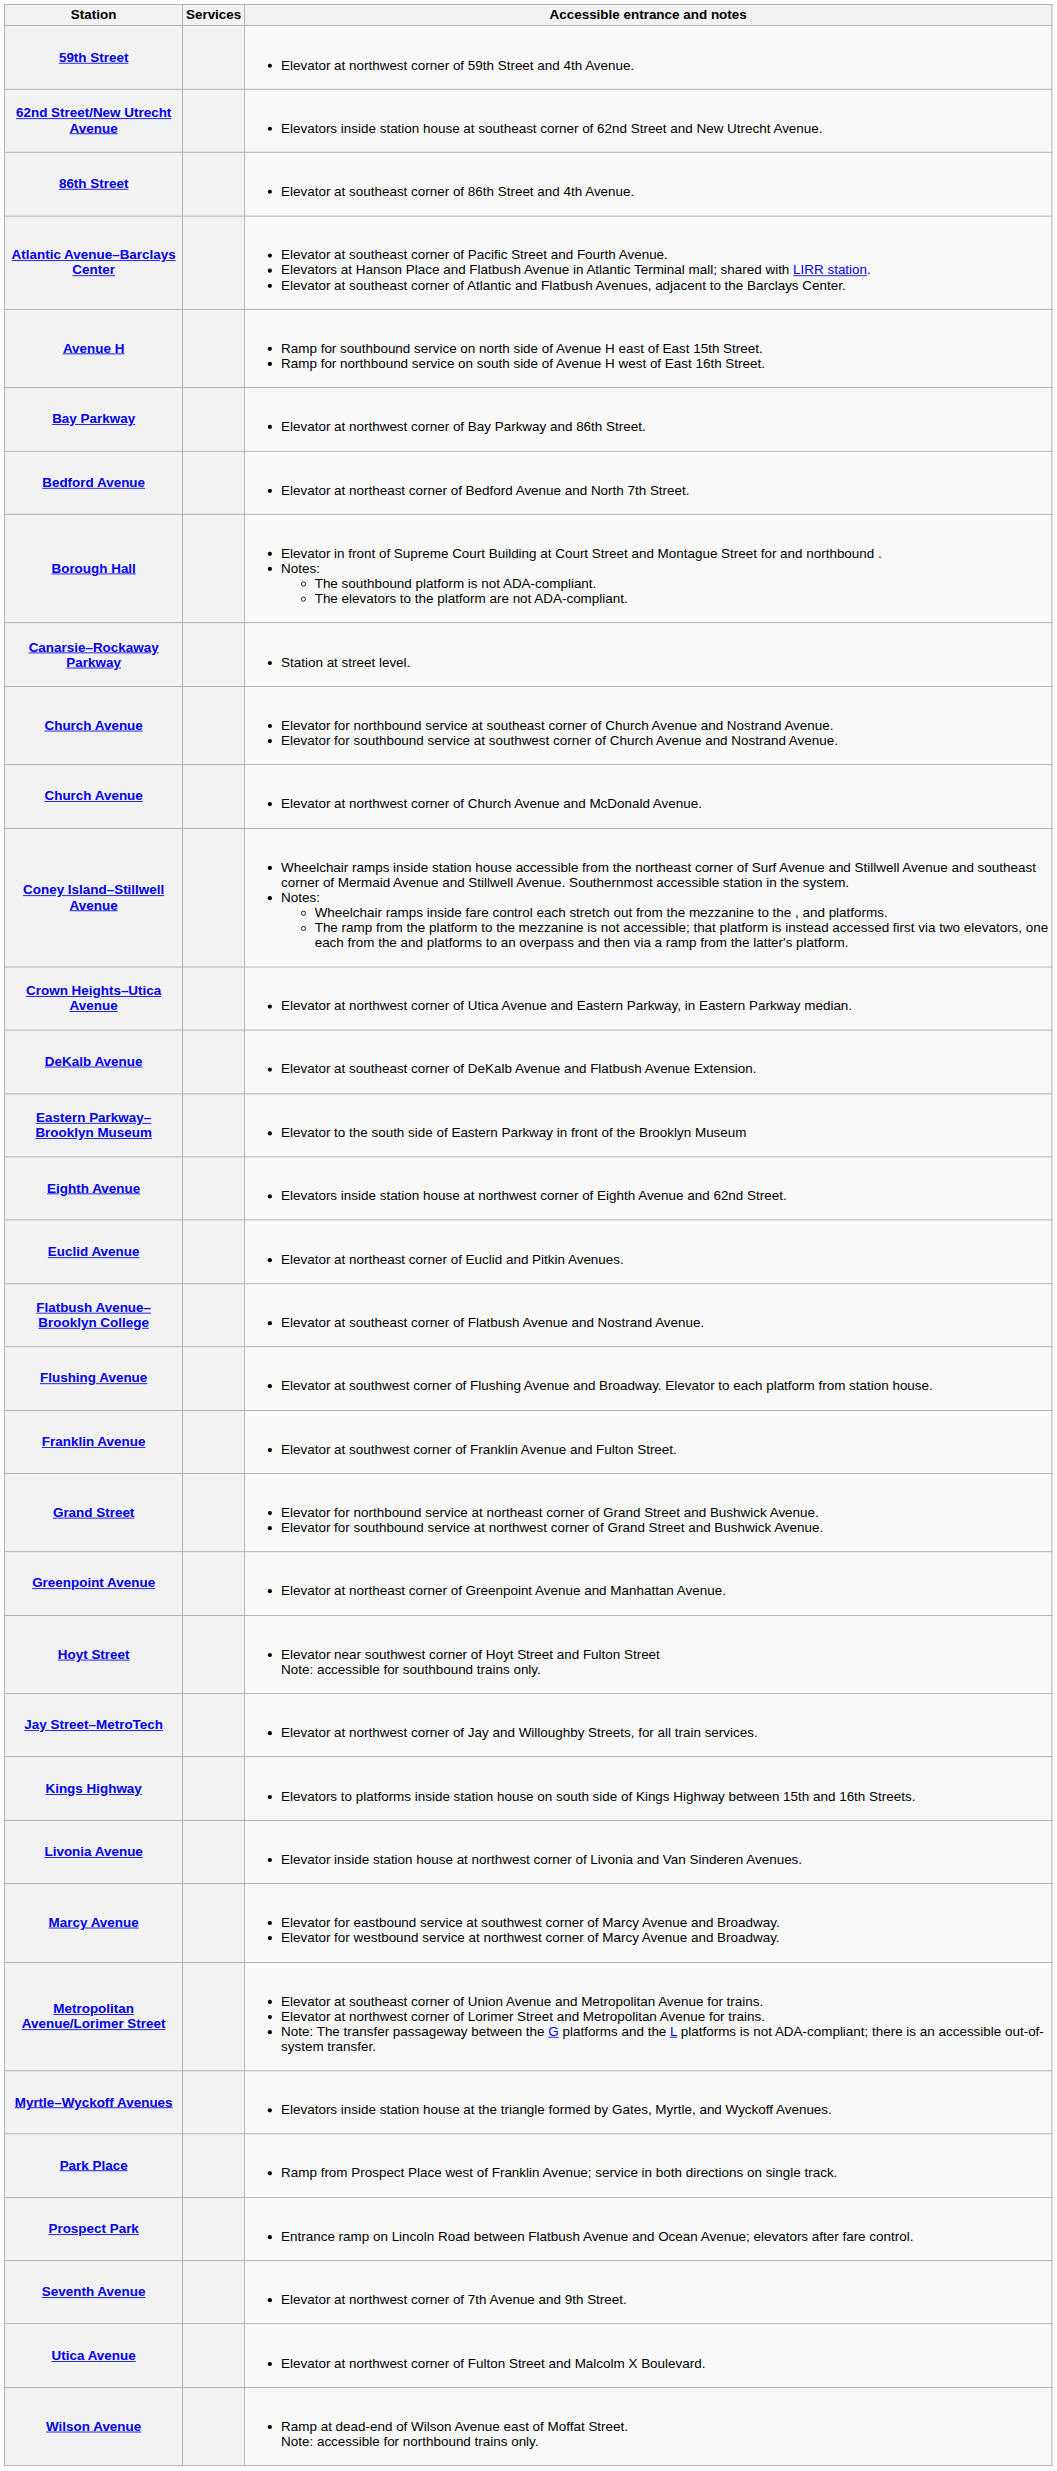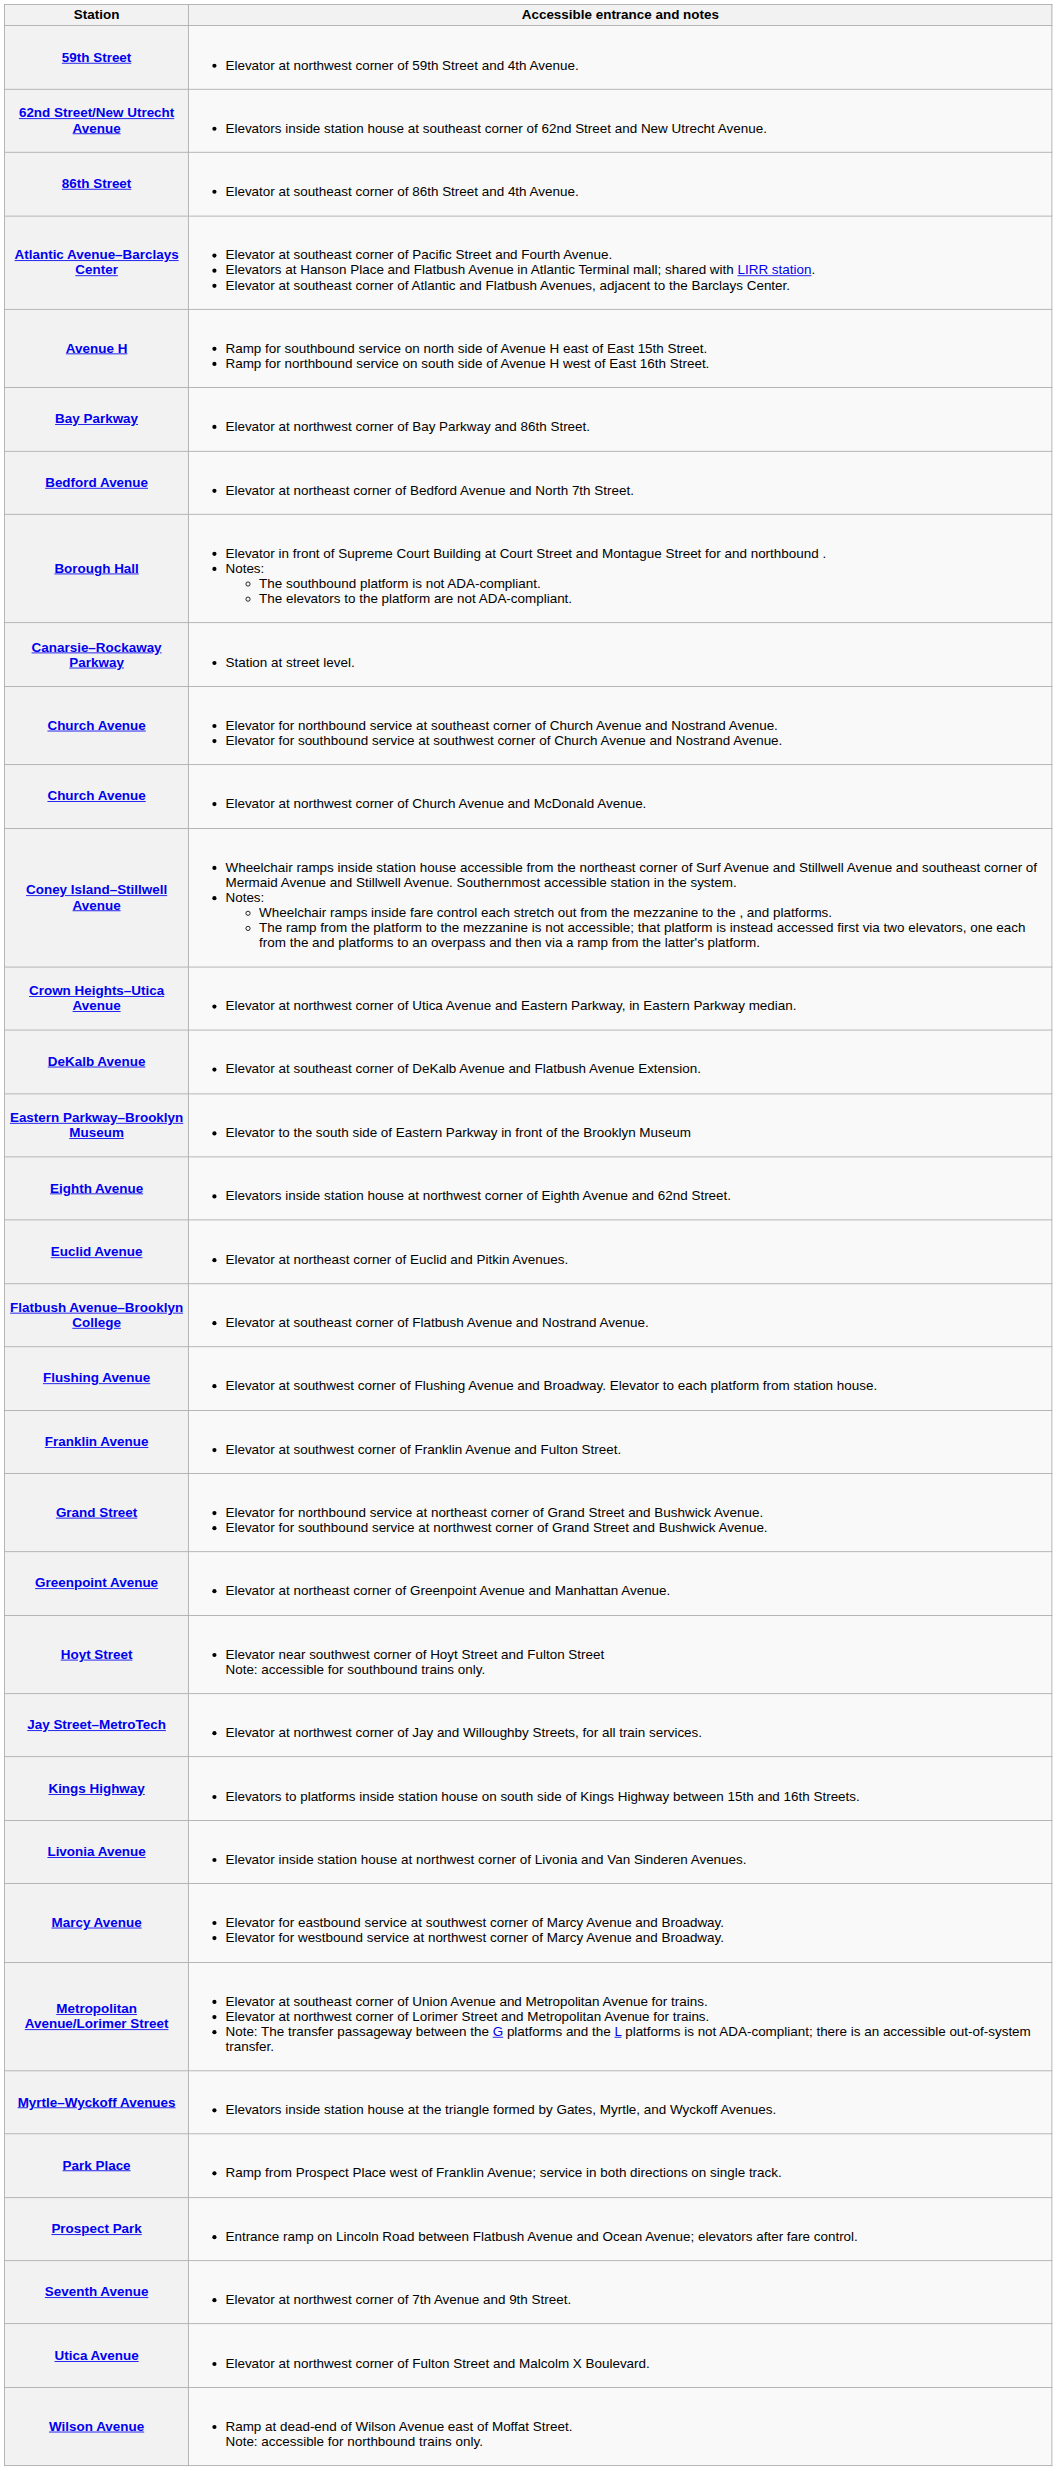 <table class="wikitable mw-collapsible sortable">
 <tr>
 <th>Station</th>
-<th>Services</th>
 <th class="unsortable">Accessible entrance and notes</th>
 </tr>
 <tr>
 <th><a href='#'>59th Street</a></th>
-<th></th>
 <td><br><ul><li>Elevator at northwest corner of 59th Street and 4th Avenue.</li></ul></td>
 </tr>
 <tr>
 <th><a href='#'>62nd Street/New Utrecht Avenue</a></th>
-<th></th>
 <td><br><ul><li>Elevators inside station house at southeast corner of 62nd Street and New Utrecht Avenue.</li></ul></td>
 </tr>
 <tr>
 <th><a href='#'>86th Street</a></th>
-<th></th>
 <td><br><ul><li>Elevator at southeast corner of 86th Street and 4th Avenue.</li></ul></td>
 </tr>
 <tr>
 <th><a href='#'>Atlantic Avenue–Barclays Center</a></th>
-<th><br><br></th>
 <td><br><ul><li>Elevator at southeast corner of Pacific Street and Fourth Avenue.</li><li>Elevators at Hanson Place and Flatbush Avenue in Atlantic Terminal mall; shared with <a href='#'>LIRR station</a>.</li><li>Elevator at southeast corner of Atlantic and Flatbush Avenues, adjacent to the Barclays Center.</li></ul></td>
 </tr>
 <tr>
 <th><a href='#'>Avenue H</a></th>
-<th></th>
 <td><br><ul><li>Ramp for southbound service on north side of Avenue H east of East 15th Street.</li><li>Ramp for northbound service on south side of Avenue H west of East 16th Street.</li></ul></td>
 </tr>
 <tr>
 <th><a href='#'>Bay Parkway</a></th>
-<th></th>
 <td><br><ul><li>Elevator at northwest corner of Bay Parkway and 86th Street.</li></ul></td>
 </tr>
 <tr>
 <th><a href='#'>Bedford Avenue</a></th>
-<th></th>
 <td><br><ul><li>Elevator at northeast corner of Bedford Avenue and North 7th Street.</li></ul></td>
 </tr>
 <tr>
 <th><a href='#'>Borough Hall</a></th>
-<th></th>
 <td><br><ul><li>Elevator in front of Supreme Court Building at Court Street and Montague Street for  and northbound .</li><li>Notes:<ul><li>The southbound  platform is not ADA-compliant.</li><li>The elevators to the  platform are not ADA-compliant.</li></ul></li></ul></td>
 </tr>
 <tr>
 <th><a href='#'>Canarsie–Rockaway Parkway</a></th>
-<th></th>
 <td><br><ul><li>Station at street level.</li></ul></td>
 </tr>
 <tr>
 <th><a href='#'>Church Avenue</a></th>
-<th></th>
 <td><br><ul><li>Elevator for northbound service at southeast corner of Church Avenue and Nostrand Avenue.</li><li>Elevator for southbound service at southwest corner of Church Avenue and Nostrand Avenue.</li></ul></td>
 </tr>
 <tr>
 <th><a href='#'>Church Avenue</a></th>
-<th></th>
 <td><br><ul><li>Elevator at northwest corner of Church Avenue and McDonald Avenue.</li></ul></td>
 </tr>
 <tr>
 <th><a href='#'>Coney Island–Stillwell Avenue</a></th>
-<th></th>
 <td><br><ul><li>Wheelchair ramps inside station house accessible from the northeast corner of Surf Avenue and Stillwell Avenue and southeast corner of Mermaid Avenue and Stillwell Avenue. Southernmost accessible station in the system.</li><li>Notes:<ul><li>Wheelchair ramps inside fare control each stretch out from the mezzanine to the ,  and  platforms.</li><li>The ramp from the  platform to the mezzanine is not accessible; that platform is instead accessed first via two elevators, one each from the  and  platforms to an overpass and then via a ramp from the latter's platform.</li></ul></li></ul></td>
 </tr>
 <tr>
 <th><a href='#'>Crown Heights–Utica Avenue</a></th>
-<th></th>
 <td><br><ul><li>Elevator at northwest corner of Utica Avenue and Eastern Parkway, in Eastern Parkway median.</li></ul></td>
 </tr>
 <tr>
 <th><a href='#'>DeKalb Avenue</a></th>
-<th></th>
 <td><br><ul><li>Elevator at southeast corner of DeKalb Avenue and Flatbush Avenue Extension.</li></ul></td>
 </tr>
 <tr>
 <th><a href='#'>Eastern Parkway–Brooklyn Museum</a></th>
-<th></th>
 <td><br><ul><li>Elevator to the south side of Eastern Parkway in front of the Brooklyn Museum</li></ul></td>
 </tr>
 <tr>
 <th><a href='#'>Eighth Avenue</a></th>
-<th></th>
 <td><br><ul><li>Elevators inside station house at northwest corner of Eighth Avenue and 62nd Street.</li></ul></td>
 </tr>
 <tr>
 <th><a href='#'>Euclid Avenue</a></th>
-<th></th>
 <td><br><ul><li>Elevator at northeast corner of Euclid and Pitkin Avenues.</li></ul></td>
 </tr>
 <tr>
 <th><a href='#'>Flatbush Avenue–Brooklyn College</a></th>
-<th></th>
 <td><br><ul><li>Elevator at southeast corner of Flatbush Avenue and Nostrand Avenue.</li></ul></td>
 </tr>
 <tr>
 <th><a href='#'>Flushing Avenue</a></th>
-<th></th>
 <td><br><ul><li>Elevator at southwest corner of Flushing Avenue and Broadway. Elevator to each platform from station house.</li></ul></td>
 </tr>
 <tr>
 <th><a href='#'>Franklin Avenue</a></th>
-<th></th>
 <td><br><ul><li>Elevator at southwest corner of Franklin Avenue and Fulton Street.</li></ul></td>
 </tr>
 <tr>
 <th><a href='#'>Grand Street</a></th>
-<th></th>
 <td><br><ul><li>Elevator for northbound service at northeast corner of Grand Street and Bushwick Avenue.</li><li>Elevator for southbound service at northwest corner of Grand Street and Bushwick Avenue.</li></ul></td>
 </tr>
 <tr>
 <th><a href='#'>Greenpoint Avenue</a></th>
-<th></th>
 <td><br><ul><li>Elevator at northeast corner of Greenpoint Avenue and Manhattan Avenue.</li></ul></td>
 </tr>
 <tr>
 <th><a href='#'>Hoyt Street</a></th>
-<th></th>
 <td><br><ul><li>Elevator near southwest corner of Hoyt Street and Fulton Street<br>Note: accessible for southbound trains only.</li></ul></td>
 </tr>
 <tr>
 <th><a href='#'>Jay Street–MetroTech</a></th>
-<th></th>
 <td><br><ul><li>Elevator at northwest corner of Jay and Willoughby Streets, for all train services.</li></ul></td>
 </tr>
 <tr>
 <th><a href='#'>Kings Highway</a></th>
-<th></th>
 <td><br><ul><li>Elevators to platforms inside station house on south side of Kings Highway between 15th and 16th Streets.</li></ul></td>
 </tr>
 <tr>
 <th><a href='#'>Livonia Avenue</a></th>
-<th></th>
 <td><br><ul><li>Elevator inside station house at northwest corner of Livonia and Van Sinderen Avenues.</li></ul></td>
 </tr>
 <tr>
 <th><a href='#'>Marcy Avenue</a></th>
-<th></th>
 <td><br><ul><li>Elevator for eastbound service at southwest corner of Marcy Avenue and Broadway.</li><li>Elevator for westbound service at northwest corner of Marcy Avenue and Broadway.</li></ul></td>
 </tr>
 <tr>
 <th><a href='#'>Metropolitan Avenue/Lorimer Street</a></th>
-<th></th>
 <td><br><ul><li>Elevator at southeast corner of Union Avenue and Metropolitan Avenue for  trains.</li><li>Elevator at northwest corner of Lorimer Street and Metropolitan Avenue for  trains.</li><li>Note: The transfer passageway between the <a href='#'>G</a> platforms and the <a href='#'>L</a> platforms is not ADA-compliant; there is an accessible out-of-system transfer.</li></ul></td>
 </tr>
 <tr>
 <th><a href='#'>Myrtle–Wyckoff Avenues</a></th>
-<th></th>
 <td><br><ul><li>Elevators inside station house at the triangle formed by Gates, Myrtle, and Wyckoff Avenues.</li></ul></td>
 </tr>
 <tr>
 <th><a href='#'>Park Place</a></th>
-<th></th>
 <td><br><ul><li>Ramp from Prospect Place west of Franklin Avenue; service in both directions on single track.</li></ul></td>
 </tr>
 <tr>
 <th><a href='#'>Prospect Park</a></th>
-<th></th>
 <td><br><ul><li>Entrance ramp on Lincoln Road between Flatbush Avenue and Ocean Avenue; elevators after fare control.</li></ul></td>
 </tr>
 <tr>
 <th><a href='#'>Seventh Avenue</a></th>
-<th></th>
 <td><br><ul><li>Elevator at northwest corner of 7th Avenue and 9th Street.</li></ul></td>
 </tr>
 <tr>
 <th><a href='#'>Utica Avenue</a></th>
-<th></th>
 <td><br><ul><li>Elevator at northwest corner of Fulton Street and Malcolm X Boulevard.</li></ul></td>
 </tr>
 <tr>
 <th><a href='#'>Wilson Avenue</a></th>
-<th></th>
 <td><br><ul><li>Ramp at dead-end of Wilson Avenue east of Moffat Street.<br>Note: accessible for northbound trains only.</li></ul></td>
 </tr>
 </table>
